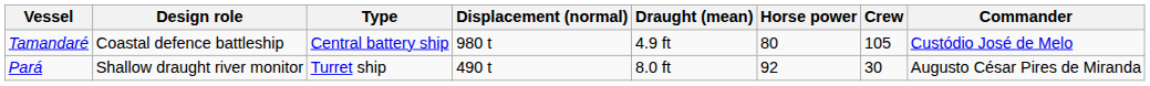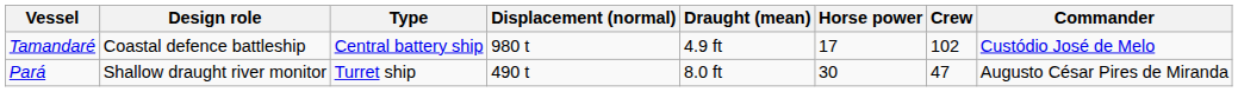 <table class="wikitable">
 <tr>
 <th>Vessel</th>
 <th>Design role</th>
 <th>Type</th>
 <th>Displacement (normal)</th>
 <th>Draught (mean)</th>
 <th>Horse power</th>
 <th>Crew</th>
 <th>Commander</th>
 </tr>
 <tr>
 <td><a href='#'><em>Tamandaré</em></a></td>
 <td>Coastal defence battleship</td>
 <td><a href='#'>Central battery ship</a></td>
 <td>980 t</td>
 <td>4.9 ft</td>
-<td>80</td>
-<td>105</td>
+<td>17</td>
+<td>102</td>
 <td><a href='#'>Custódio José de Melo</a></td>
 </tr>
 <tr>
 <td><a href='#'><em>Pará</em></a></td>
 <td>Shallow draught river monitor</td>
 <td><a href='#'>Turret</a> ship</td>
 <td>490 t</td>
 <td>8.0 ft</td>
-<td>92</td>
 <td>30</td>
+<td>47</td>
 <td>Augusto César Pires de Miranda</td>
 </tr>
 </table>
